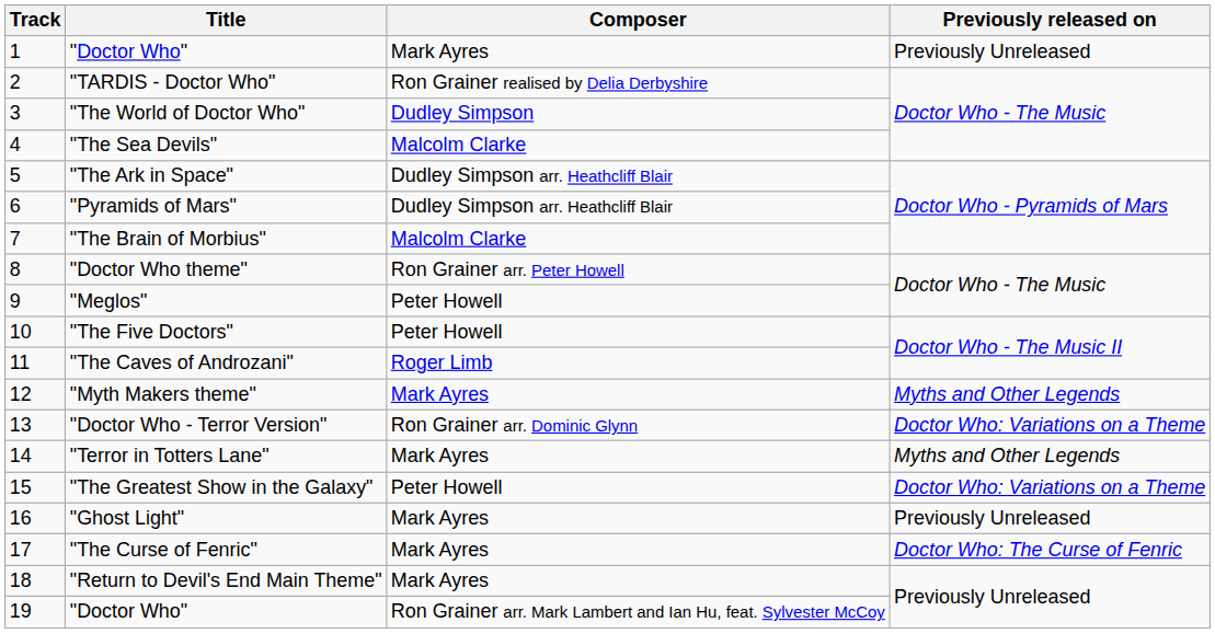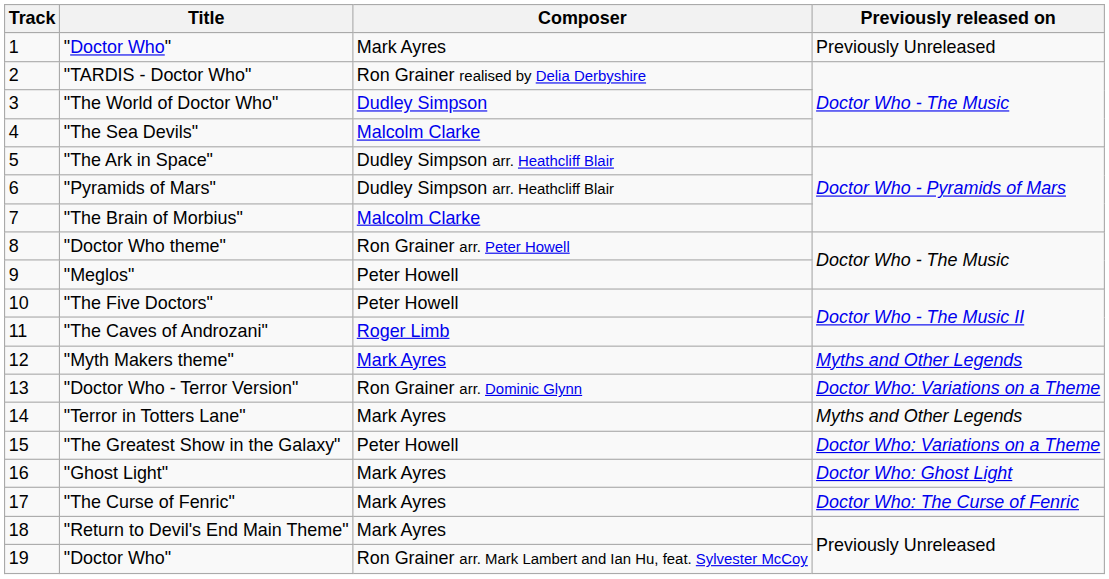 <table class="wikitable">
 <tr>
 <th>Track</th>
 <th>Title</th>
 <th>Composer</th>
 <th>Previously released on</th>
 </tr>
 <tr>
 <td>1</td>
 <td>"<a href='#'>Doctor Who</a>"</td>
 <td>Mark Ayres</td>
 <td>Previously Unreleased</td>
 </tr>
 <tr>
 <td>2</td>
 <td>"TARDIS - Doctor Who"</td>
 <td>Ron Grainer <small>realised by <a href='#'>Delia Derbyshire</a></small></td>
 <td rowspan="3"><em><a href='#'>Doctor Who - The Music</a></em></td>
 </tr>
 <tr>
 <td>3</td>
 <td>"The World of Doctor Who"</td>
 <td><a href='#'>Dudley Simpson</a></td>
 </tr>
 <tr>
 <td>4</td>
 <td>"The Sea Devils"</td>
 <td><a href='#'>Malcolm Clarke</a></td>
 </tr>
 <tr>
 <td>5</td>
 <td>"The Ark in Space"</td>
 <td>Dudley Simpson <small>arr. <a href='#'>Heathcliff Blair</a></small></td>
 <td rowspan="3"><em><a href='#'>Doctor Who - Pyramids of Mars</a></em></td>
 </tr>
 <tr>
 <td>6</td>
 <td>"Pyramids of Mars"</td>
 <td>Dudley Simpson <small>arr. Heathcliff Blair</small></td>
 </tr>
 <tr>
 <td>7</td>
 <td>"The Brain of Morbius"</td>
 <td><a href='#'>Malcolm Clarke</a></td>
 </tr>
 <tr>
 <td>8</td>
 <td>"Doctor Who theme"</td>
 <td>Ron Grainer <small>arr. <a href='#'>Peter Howell</a></small></td>
 <td rowspan="2"><em>Doctor Who - The Music</em></td>
 </tr>
 <tr>
 <td>9</td>
 <td>"Meglos"</td>
 <td>Peter Howell</td>
 </tr>
 <tr>
 <td>10</td>
 <td>"The Five Doctors" </td>
 <td>Peter Howell</td>
 <td rowspan="2"><em><a href='#'>Doctor Who - The Music II</a></em></td>
 </tr>
 <tr>
 <td>11</td>
 <td>"The Caves of Androzani" </td>
 <td><a href='#'>Roger Limb</a></td>
 </tr>
 <tr>
 <td>12</td>
 <td>"Myth Makers theme"</td>
 <td><a href='#'>Mark Ayres</a></td>
 <td><em><a href='#'>Myths and Other Legends</a></em></td>
 </tr>
 <tr>
 <td>13</td>
 <td>"Doctor Who - Terror Version"</td>
 <td>Ron Grainer <small>arr. <a href='#'>Dominic Glynn</a></small></td>
 <td><em><a href='#'>Doctor Who: Variations on a Theme</a></em></td>
 </tr>
 <tr>
 <td>14</td>
 <td>"Terror in Totters Lane"</td>
 <td>Mark Ayres</td>
 <td><em>Myths and Other Legends</em></td>
 </tr>
 <tr>
 <td>15</td>
 <td>"The Greatest Show in the Galaxy" </td>
 <td>Peter Howell</td>
 <td><em><a href='#'>Doctor Who: Variations on a Theme</a></em></td>
 </tr>
 <tr>
 <td>16</td>
 <td>"Ghost Light" </td>
 <td>Mark Ayres</td>
-<td>Previously Unreleased</td>
+<td><em><a href='#'>Doctor Who: Ghost Light</a></em></td>
 </tr>
 <tr>
 <td>17</td>
 <td>"The Curse of Fenric" </td>
 <td>Mark Ayres</td>
 <td><em><a href='#'>Doctor Who: The Curse of Fenric</a></em></td>
 </tr>
 <tr>
 <td>18</td>
 <td>"Return to Devil's End Main Theme"</td>
 <td>Mark Ayres</td>
 <td rowspan="2">Previously Unreleased</td>
 </tr>
 <tr>
 <td>19</td>
 <td>"Doctor Who"</td>
 <td>Ron Grainer <small>arr. Mark Lambert and Ian Hu, feat. <a href='#'>Sylvester McCoy</a></small></td>
 </tr>
 </table>
